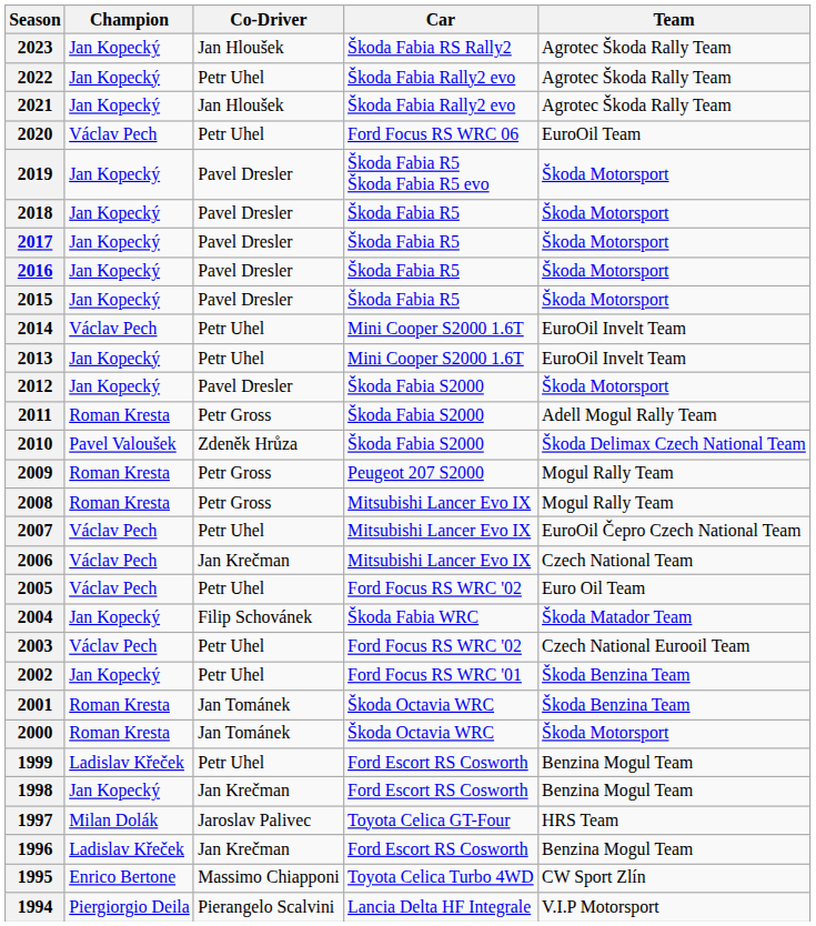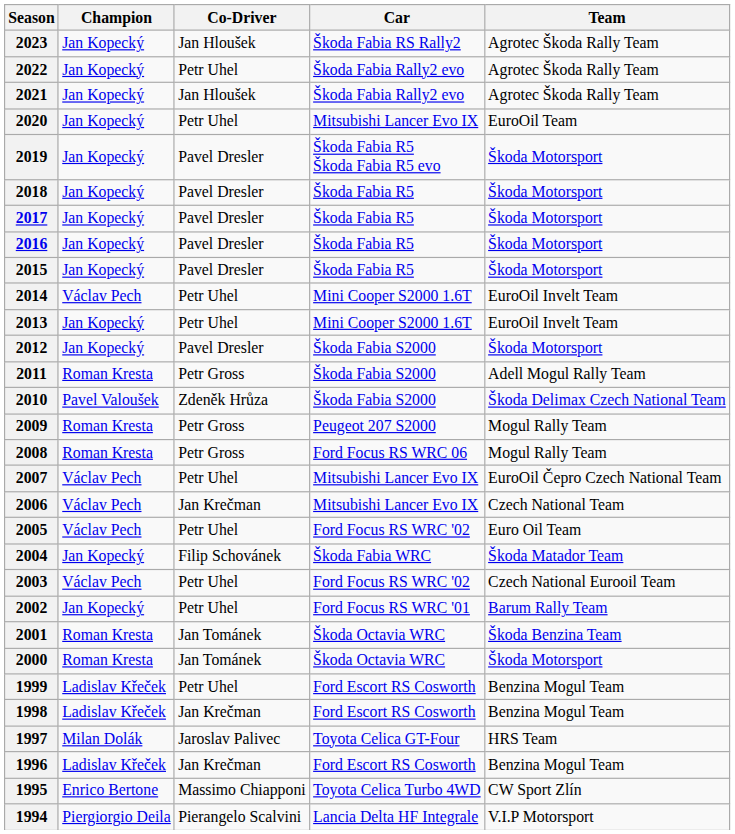 <table class="wikitable" style="font-size: 85%">
 <tr>
 <th>Season</th>
 <th>Champion</th>
 <th>Co-Driver</th>
 <th>Car</th>
 <th>Team</th>
 </tr>
 <tr>
 <th>2023</th>
 <td> <a href='#'>Jan Kopecký</a></td>
 <td> Jan Hloušek</td>
 <td><a href='#'>Škoda Fabia RS Rally2</a></td>
 <td>Agrotec Škoda Rally Team</td>
 </tr>
 <tr>
 <th>2022</th>
 <td> <a href='#'>Jan Kopecký</a></td>
 <td> Petr Uhel</td>
 <td><a href='#'>Škoda Fabia Rally2 evo</a></td>
 <td>Agrotec Škoda Rally Team</td>
 </tr>
 <tr>
 <th>2021</th>
 <td> <a href='#'>Jan Kopecký</a></td>
 <td> Jan Hloušek</td>
 <td><a href='#'>Škoda Fabia Rally2 evo</a></td>
 <td>Agrotec Škoda Rally Team</td>
 </tr>
 <tr>
 <th>2020</th>
-<td> <a href='#'>Václav Pech</a></td>
+<td> <a href='#'>Jan Kopecký</a></td>
 <td> Petr Uhel</td>
-<td><a href='#'>Ford Focus RS WRC 06</a></td>
+<td><a href='#'>Mitsubishi Lancer Evo IX</a></td>
 <td>EuroOil Team</td>
 </tr>
 <tr>
 <th>2019</th>
 <td> <a href='#'>Jan Kopecký</a></td>
 <td> Pavel Dresler</td>
 <td><a href='#'>Škoda Fabia R5</a><br><a href='#'>Škoda Fabia R5 evo</a></td>
 <td><a href='#'>Škoda Motorsport</a></td>
 </tr>
 <tr>
 <th>2018</th>
 <td> <a href='#'>Jan Kopecký</a></td>
 <td> Pavel Dresler</td>
 <td><a href='#'>Škoda Fabia R5</a></td>
 <td><a href='#'>Škoda Motorsport</a></td>
 </tr>
 <tr>
 <th><a href='#'>2017</a></th>
 <td> <a href='#'>Jan Kopecký</a></td>
 <td> Pavel Dresler</td>
 <td><a href='#'>Škoda Fabia R5</a></td>
 <td><a href='#'>Škoda Motorsport</a></td>
 </tr>
 <tr>
 <th><a href='#'>2016</a></th>
 <td> <a href='#'>Jan Kopecký</a></td>
 <td> Pavel Dresler</td>
 <td><a href='#'>Škoda Fabia R5</a></td>
 <td><a href='#'>Škoda Motorsport</a></td>
 </tr>
 <tr>
 <th>2015</th>
 <td> <a href='#'>Jan Kopecký</a></td>
 <td> Pavel Dresler</td>
 <td><a href='#'>Škoda Fabia R5</a></td>
 <td><a href='#'>Škoda Motorsport</a></td>
 </tr>
 <tr>
 <th>2014</th>
 <td> <a href='#'>Václav Pech</a></td>
 <td> Petr Uhel</td>
 <td><a href='#'>Mini Cooper S2000 1.6T</a></td>
 <td>EuroOil Invelt Team</td>
 </tr>
 <tr>
 <th>2013</th>
 <td> <a href='#'>Jan Kopecký</a></td>
 <td> Petr Uhel</td>
 <td><a href='#'>Mini Cooper S2000 1.6T</a></td>
 <td>EuroOil Invelt Team</td>
 </tr>
 <tr>
 <th>2012</th>
 <td> <a href='#'>Jan Kopecký</a></td>
 <td> Pavel Dresler</td>
 <td><a href='#'>Škoda Fabia S2000</a></td>
 <td><a href='#'>Škoda Motorsport</a></td>
 </tr>
 <tr>
 <th>2011</th>
 <td> <a href='#'>Roman Kresta</a></td>
 <td> Petr Gross</td>
 <td><a href='#'>Škoda Fabia S2000</a></td>
 <td>Adell Mogul Rally Team</td>
 </tr>
 <tr>
 <th>2010</th>
 <td> <a href='#'>Pavel Valoušek</a></td>
 <td> Zdeněk Hrůza</td>
 <td><a href='#'>Škoda Fabia S2000</a></td>
 <td><a href='#'>Škoda Delimax Czech National Team</a></td>
 </tr>
 <tr>
 <th>2009</th>
 <td> <a href='#'>Roman Kresta</a></td>
 <td> Petr Gross</td>
 <td><a href='#'>Peugeot 207 S2000</a></td>
 <td>Mogul Rally Team</td>
 </tr>
 <tr>
 <th>2008</th>
 <td> <a href='#'>Roman Kresta</a></td>
 <td> Petr Gross</td>
-<td><a href='#'>Mitsubishi Lancer Evo IX</a></td>
+<td><a href='#'>Ford Focus RS WRC 06</a></td>
 <td>Mogul Rally Team</td>
 </tr>
 <tr>
 <th>2007</th>
 <td> <a href='#'>Václav Pech</a></td>
 <td> Petr Uhel</td>
 <td><a href='#'>Mitsubishi Lancer Evo IX</a></td>
 <td>EuroOil Čepro Czech National Team</td>
 </tr>
 <tr>
 <th>2006</th>
 <td> <a href='#'>Václav Pech</a></td>
 <td> Jan Krečman</td>
 <td><a href='#'>Mitsubishi Lancer Evo IX</a></td>
 <td>Czech National Team</td>
 </tr>
 <tr>
 <th>2005</th>
 <td> <a href='#'>Václav Pech</a></td>
 <td> Petr Uhel</td>
 <td><a href='#'>Ford Focus RS WRC '02</a></td>
 <td>Euro Oil Team</td>
 </tr>
 <tr>
 <th>2004</th>
 <td> <a href='#'>Jan Kopecký</a></td>
 <td> Filip Schovánek</td>
 <td><a href='#'>Škoda Fabia WRC</a></td>
 <td><a href='#'>Škoda Matador Team</a></td>
 </tr>
 <tr>
 <th>2003</th>
 <td> <a href='#'>Václav Pech</a></td>
 <td> Petr Uhel</td>
 <td><a href='#'>Ford Focus RS WRC '02</a></td>
 <td>Czech National Eurooil Team</td>
 </tr>
 <tr>
 <th>2002</th>
 <td> <a href='#'>Jan Kopecký</a></td>
 <td> Petr Uhel</td>
 <td><a href='#'>Ford Focus RS WRC '01</a></td>
-<td><a href='#'>Škoda Benzina Team</a></td>
+<td><a href='#'>Barum Rally Team</a></td>
 </tr>
 <tr>
 <th>2001</th>
 <td> <a href='#'>Roman Kresta</a></td>
 <td> Jan Tománek</td>
 <td><a href='#'>Škoda Octavia WRC</a></td>
 <td><a href='#'>Škoda Benzina Team</a></td>
 </tr>
 <tr>
 <th>2000</th>
 <td> <a href='#'>Roman Kresta</a></td>
 <td> Jan Tománek</td>
 <td><a href='#'>Škoda Octavia WRC</a></td>
 <td><a href='#'>Škoda Motorsport</a></td>
 </tr>
 <tr>
 <th>1999</th>
 <td> <a href='#'>Ladislav Křeček</a></td>
 <td> Petr Uhel</td>
 <td><a href='#'>Ford Escort RS Cosworth</a></td>
 <td>Benzina Mogul Team</td>
 </tr>
 <tr>
 <th>1998</th>
-<td> <a href='#'>Jan Kopecký</a></td>
+<td> <a href='#'>Ladislav Křeček</a></td>
 <td> Jan Krečman</td>
 <td><a href='#'>Ford Escort RS Cosworth</a></td>
 <td>Benzina Mogul Team</td>
 </tr>
 <tr>
 <th>1997</th>
 <td> <a href='#'>Milan Dolák</a></td>
 <td> Jaroslav Palivec</td>
 <td><a href='#'>Toyota Celica GT-Four</a></td>
 <td>HRS Team</td>
 </tr>
 <tr>
 <th>1996</th>
 <td> <a href='#'>Ladislav Křeček</a></td>
 <td> Jan Krečman</td>
 <td><a href='#'>Ford Escort RS Cosworth</a></td>
 <td>Benzina Mogul Team</td>
 </tr>
 <tr>
 <th>1995</th>
 <td> <a href='#'>Enrico Bertone</a></td>
 <td> Massimo Chiapponi</td>
 <td><a href='#'>Toyota Celica Turbo 4WD</a></td>
 <td>CW Sport Zlín</td>
 </tr>
 <tr>
 <th>1994</th>
 <td> <a href='#'>Piergiorgio Deila</a></td>
 <td> Pierangelo Scalvini</td>
 <td><a href='#'>Lancia Delta HF Integrale</a></td>
 <td>V.I.P Motorsport</td>
 </tr>
 <tr>
 </tr>
 </table>
